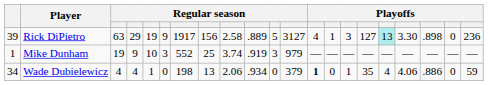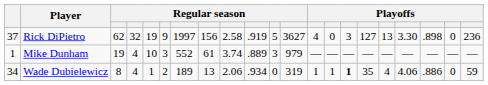 <table class="wikitable plainrowheaders" style="text-align:center;">
 <tr>
 <th scope="col" rowspan="2"></th>
 <th scope="col" rowspan="2">Player</th>
 <th scope=colgroup colspan=10>Regular season</th>
 <th scope=colgroup colspan=9>Playoffs</th>
 </tr>
 <tr>
 <th scope="col"></th>
 <th scope="col"></th>
 <th scope="col"></th>
 <th scope="col"></th>
 <th scope="col"></th>
 <th scope="col"></th>
 <th scope="col"></th>
 <th scope="col"></th>
 <th scope="col"></th>
 <th scope="col"></th>
 <th scope="col"></th>
 <th scope="col"></th>
 <th scope="col"></th>
 <th scope="col"></th>
 <th scope="col"></th>
 <th scope="col"></th>
 <th scope="col"></th>
 <th scope="col"></th>
 <th scope="col"></th>
 </tr>
 <tr>
-<td scope="row">39</td>
+<td scope="row">37</td>
 <td align="left"><a href='#'>Rick DiPietro</a></td>
-<td>63</td>
-<td>29</td>
+<td>62</td>
+<td>32</td>
 <td>19</td>
 <td>9</td>
-<td>1917</td>
+<td>1997</td>
 <td>156</td>
 <td>2.58</td>
-<td>.889</td>
+<td>.919</td>
 <td>5</td>
-<td>3127</td>
+<td>3627</td>
 <td>4</td>
-<td>1</td>
+<td>0</td>
 <td>3</td>
 <td>127</td>
-<td style="background: paleturquoise;">13</td>
+<td>13</td>
 <td>3.30</td>
 <td>.898</td>
 <td>0</td>
 <td>236</td>
 </tr>
 <tr>
 <td scope="row">1</td>
 <td align="left"><a href='#'>Mike Dunham</a></td>
 <td>19</td>
-<td>9</td>
+<td>4</td>
 <td>10</td>
 <td>3</td>
 <td>552</td>
-<td>25</td>
+<td>61</td>
 <td>3.74</td>
-<td>.919</td>
+<td>.889</td>
 <td>3</td>
 <td>979</td>
 <td>—</td>
 <td>—</td>
 <td>—</td>
 <td>—</td>
 <td>—</td>
 <td>—</td>
 <td>—</td>
 <td>—</td>
 <td>—</td>
 </tr>
 <tr>
 <td scope="row">34</td>
 <td align="left"><a href='#'>Wade Dubielewicz</a></td>
-<td>4</td>
+<td>8</td>
 <td>4</td>
 <td>1</td>
-<td>0</td>
-<td>198</td>
+<td>2</td>
+<td>189</td>
 <td>13</td>
 <td>2.06</td>
 <td>.934</td>
 <td>0</td>
-<td>379</td>
+<td>319</td>
+<td>1</td>
+<td>1</td>
 <td><strong>1</strong></td>
-<td>0</td>
-<td>1</td>
 <td>35</td>
 <td>4</td>
 <td>4.06</td>
 <td>.886</td>
 <td>0</td>
 <td>59</td>
 </tr>
 </table>
